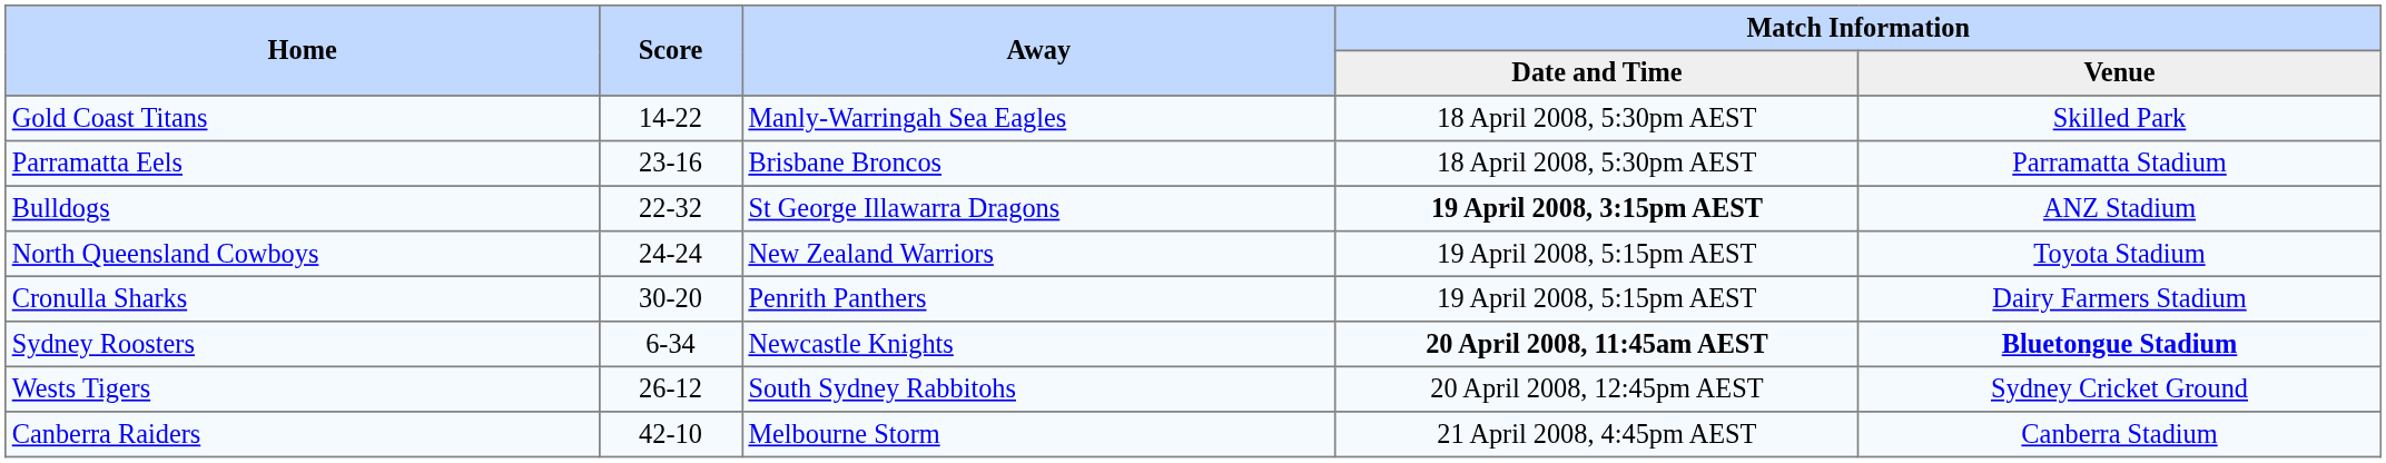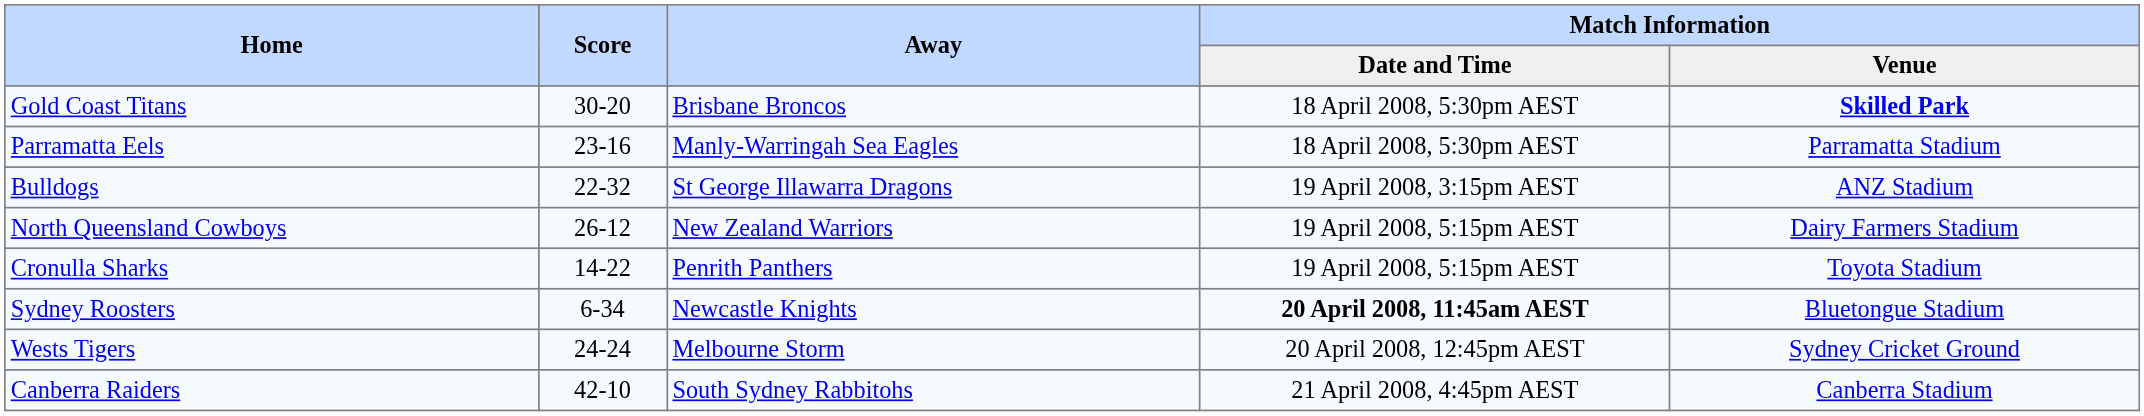 <table border=1 style="border-collapse:collapse; font-size:90%;" cellpadding=3 cellspacing=0 width=100%>
 <tr bgcolor=#C1D8FF>
 <th rowspan=2 width=25%>Home</th>
 <th rowspan=2 width=6%>Score</th>
 <th rowspan=2 width=25%>Away</th>
 <th colspan=6>Match Information</th>
 </tr>
 <tr bgcolor=#EFEFEF>
 <th width=22%>Date and Time</th>
 <th width=22%>Venue</th>
 </tr>
 <tr align=center bgcolor=#F5FAFF>
 <td align=left> <a href='#'>Gold Coast Titans</a></td>
-<td>14-22</td>
-<td align=left> <a href='#'>Manly-Warringah Sea Eagles</a></td>
+<td>30-20</td>
+<td align=left> <a href='#'>Brisbane Broncos</a></td>
 <td>18 April 2008, 5:30pm AEST</td>
-<td><a href='#'>Skilled Park</a></td>
+<td><strong><a href='#'>Skilled Park</a></strong></td>
 </tr>
 <tr align=center bgcolor=#F5FAFF>
 <td align=left> <a href='#'>Parramatta Eels</a></td>
 <td>23-16</td>
-<td align=left> <a href='#'>Brisbane Broncos</a></td>
+<td align=left> <a href='#'>Manly-Warringah Sea Eagles</a></td>
 <td>18 April 2008, 5:30pm AEST</td>
 <td><a href='#'>Parramatta Stadium</a></td>
 </tr>
 <tr align=center bgcolor=#F5FAFF>
 <td align=left> <a href='#'>Bulldogs</a></td>
 <td>22-32</td>
 <td align=left> <a href='#'>St George Illawarra Dragons</a></td>
-<td><strong>19 April 2008, 3:15pm AEST</strong></td>
+<td>19 April 2008, 3:15pm AEST</td>
 <td><a href='#'>ANZ Stadium</a></td>
 </tr>
 <tr align=center bgcolor=#F5FAFF>
 <td align=left> <a href='#'>North Queensland Cowboys</a></td>
-<td>24-24</td>
+<td>26-12</td>
 <td align=left> <a href='#'>New Zealand Warriors</a></td>
 <td>19 April 2008, 5:15pm AEST</td>
-<td><a href='#'>Toyota Stadium</a></td>
+<td><a href='#'>Dairy Farmers Stadium</a></td>
 </tr>
 <tr align=center bgcolor=#F5FAFF>
 <td align=left> <a href='#'>Cronulla Sharks</a></td>
-<td>30-20</td>
+<td>14-22</td>
 <td align=left> <a href='#'>Penrith Panthers</a></td>
 <td>19 April 2008, 5:15pm AEST</td>
-<td><a href='#'>Dairy Farmers Stadium</a></td>
+<td><a href='#'>Toyota Stadium</a></td>
 </tr>
 <tr align=center bgcolor=#F5FAFF>
 <td align=left> <a href='#'>Sydney Roosters</a></td>
 <td>6-34</td>
 <td align=left> <a href='#'>Newcastle Knights</a></td>
 <td><strong>20 April 2008, 11:45am AEST</strong></td>
-<td><strong><a href='#'>Bluetongue Stadium</a></strong></td>
+<td><a href='#'>Bluetongue Stadium</a></td>
 </tr>
 <tr align=center bgcolor=#F5FAFF>
 <td align=left> <a href='#'>Wests Tigers</a></td>
-<td>26-12</td>
-<td align=left> <a href='#'>South Sydney Rabbitohs</a></td>
+<td>24-24</td>
+<td align=left> <a href='#'>Melbourne Storm</a></td>
 <td>20 April 2008, 12:45pm AEST</td>
 <td><a href='#'>Sydney Cricket Ground</a></td>
 </tr>
 <tr align=center bgcolor=#F5FAFF>
 <td align=left> <a href='#'>Canberra Raiders</a></td>
 <td>42-10</td>
-<td align=left> <a href='#'>Melbourne Storm</a></td>
+<td align=left> <a href='#'>South Sydney Rabbitohs</a></td>
 <td>21 April 2008, 4:45pm AEST</td>
 <td><a href='#'>Canberra Stadium</a></td>
 </tr>
 </table>
